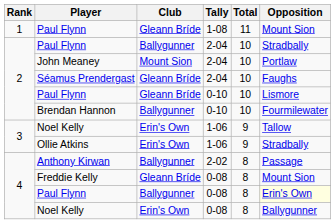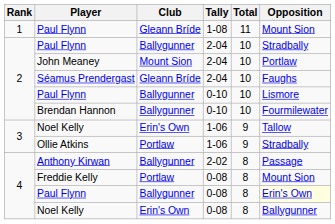 <table class="wikitable">
 <tr>
 <th>Rank</th>
 <th>Player</th>
 <th>Club</th>
 <th>Tally</th>
 <th>Total</th>
 <th>Opposition</th>
 </tr>
 <tr>
 <td rowspan="1" style="text-align:center;">1</td>
 <td><a href='#'>Paul Flynn</a></td>
 <td><a href='#'>Gleann Bríde</a></td>
 <td align=center>1-08</td>
 <td align=center>11</td>
 <td><a href='#'>Mount Sion</a></td>
 </tr>
 <tr>
 <td rowspan="5" style="text-align:center;">2</td>
 <td><a href='#'>Paul Flynn</a></td>
 <td><a href='#'>Ballygunner</a></td>
 <td align=center>2-04</td>
 <td align=center>10</td>
 <td><a href='#'>Stradbally</a></td>
 </tr>
 <tr>
 <td>John Meaney</td>
 <td><a href='#'>Mount Sion</a></td>
 <td align=center>2-04</td>
 <td align=center>10</td>
 <td><a href='#'>Portlaw</a></td>
 </tr>
 <tr>
 <td><a href='#'>Séamus Prendergast</a></td>
 <td><a href='#'>Gleann Bríde</a></td>
 <td align=center>2-04</td>
 <td align=center>10</td>
 <td><a href='#'>Faughs</a></td>
 </tr>
 <tr>
 <td><a href='#'>Paul Flynn</a></td>
-<td><a href='#'>Gleann Bríde</a></td>
+<td><a href='#'>Ballygunner</a></td>
 <td align=center>0-10</td>
 <td align=center>10</td>
 <td><a href='#'>Lismore</a></td>
 </tr>
 <tr>
 <td>Brendan Hannon</td>
 <td><a href='#'>Ballygunner</a></td>
 <td align=center>0-10</td>
 <td align=center>10</td>
 <td><a href='#'>Fourmilewater</a></td>
 </tr>
 <tr>
 <td rowspan="2" style="text-align:center;">3</td>
 <td>Noel Kelly</td>
 <td><a href='#'>Erin's Own</a></td>
 <td align=center>1-06</td>
 <td align=center>9</td>
 <td><a href='#'>Tallow</a></td>
 </tr>
 <tr>
 <td>Ollie Atkins</td>
-<td><a href='#'>Erin's Own</a></td>
+<td><a href='#'>Portlaw</a></td>
 <td align=center>1-06</td>
 <td align=center>9</td>
 <td><a href='#'>Stradbally</a></td>
 </tr>
 <tr>
 <td rowspan="4" style="text-align:center;">4</td>
 <td><a href='#'>Anthony Kirwan</a></td>
 <td><a href='#'>Ballygunner</a></td>
 <td align=center>2-02</td>
 <td align=center>8</td>
 <td><a href='#'>Passage</a></td>
 </tr>
 <tr>
 <td>Freddie Kelly</td>
-<td><a href='#'>Gleann Bríde</a></td>
+<td><a href='#'>Portlaw</a></td>
 <td align=center>0-08</td>
 <td align=center>8</td>
 <td><a href='#'>Mount Sion</a></td>
 </tr>
 <tr>
 <td><a href='#'>Paul Flynn</a></td>
 <td><a href='#'>Ballygunner</a></td>
 <td align=center>0-08</td>
 <td align=center>8</td>
 <td style="background: lightyellow;"><a href='#'>Erin's Own</a></td>
 </tr>
 <tr>
 <td>Noel Kelly</td>
 <td><a href='#'>Erin's Own</a></td>
 <td align=center>0-08</td>
 <td align=center>8</td>
 <td><a href='#'>Ballygunner</a></td>
 </tr>
 </table>
